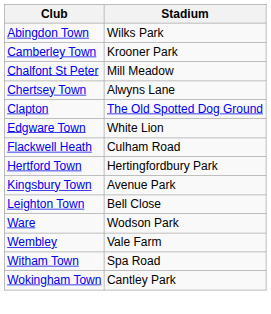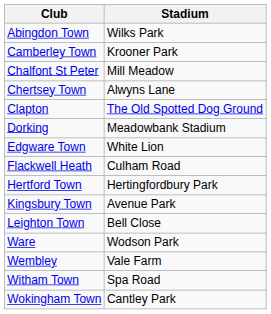 <table class="wikitable sortable">
 <tr>
 <th>Club</th>
 <th>Stadium</th>
 </tr>
 <tr>
 <td><a href='#'>Abingdon Town</a></td>
 <td>Wilks Park</td>
 </tr>
 <tr>
 <td><a href='#'>Camberley Town</a></td>
 <td>Krooner Park</td>
 </tr>
 <tr>
 <td><a href='#'>Chalfont St Peter</a></td>
 <td>Mill Meadow</td>
 </tr>
 <tr>
 <td><a href='#'>Chertsey Town</a></td>
 <td>Alwyns Lane</td>
 </tr>
 <tr>
 <td><a href='#'>Clapton</a></td>
 <td><a href='#'>The Old Spotted Dog Ground</a></td>
+</tr>
+<tr>
+<td><a href='#'>Dorking</a></td>
+<td>Meadowbank Stadium</td>
 </tr>
 <tr>
 <td><a href='#'>Edgware Town</a></td>
 <td>White Lion</td>
 </tr>
 <tr>
 <td><a href='#'>Flackwell Heath</a></td>
 <td>Culham Road</td>
 </tr>
 <tr>
 <td><a href='#'>Hertford Town</a></td>
 <td>Hertingfordbury Park</td>
 </tr>
 <tr>
 <td><a href='#'>Kingsbury Town</a></td>
 <td>Avenue Park</td>
 </tr>
 <tr>
 <td><a href='#'>Leighton Town</a></td>
 <td>Bell Close</td>
 </tr>
 <tr>
 <td><a href='#'>Ware</a></td>
 <td>Wodson Park</td>
 </tr>
 <tr>
 <td><a href='#'>Wembley</a></td>
 <td>Vale Farm</td>
 </tr>
 <tr>
 <td><a href='#'>Witham Town</a></td>
 <td>Spa Road</td>
 </tr>
 <tr>
 <td><a href='#'>Wokingham Town</a></td>
 <td>Cantley Park</td>
 </tr>
 </table>
